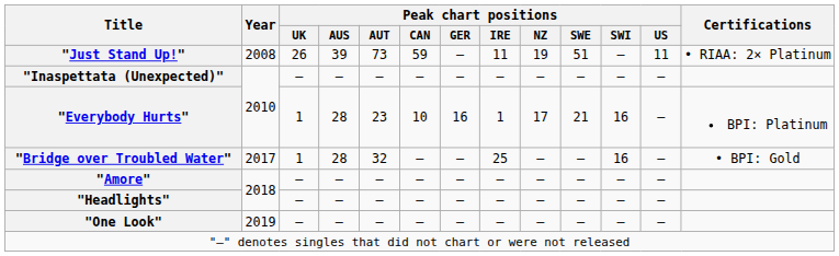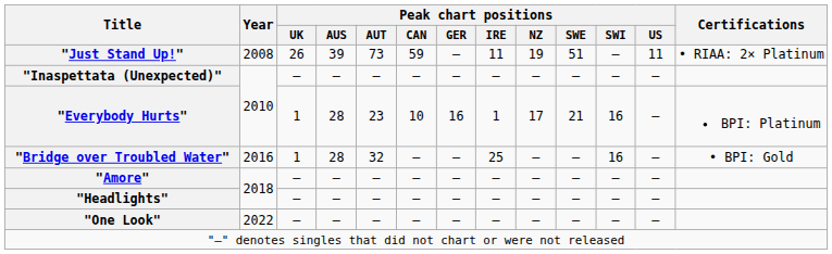 <table class="wikitable plainrowheaders" style="text-align:center;" border="1">
 <tr>
 <th scope="col" rowspan="2" style="width:18em;">Title</th>
 <th scope="col" rowspan="2" style="width:1em;">Year</th>
 <th scope="col" colspan="10">Peak chart positions</th>
 <th scope="col" rowspan="2">Certifications</th>
 </tr>
 <tr>
 <th scope="col" style="width:3em;font-size:90%;">UK<br></th>
 <th scope="col" style="width:3em;font-size:90%;">AUS<br></th>
 <th scope="col" style="width:3em;font-size:90%;">AUT<br></th>
 <th scope="col" style="width:3em;font-size:90%;">CAN<br></th>
 <th scope="col" style="width:3em;font-size:90%;">GER<br></th>
 <th scope="col" style="width:3em;font-size:90%;">IRE<br></th>
 <th scope="col" style="width:3em;font-size:90%;">NZ<br></th>
 <th scope="col" style="width:3em;font-size:90%;">SWE<br></th>
 <th scope="col" style="width:3em;font-size:90%;">SWI<br></th>
 <th scope="col" style="width:3em;font-size:90%;">US<br></th>
 </tr>
 <tr>
 <th scope="row">"<a href='#'>Just Stand Up!</a>"<br></th>
 <td>2008</td>
 <td>26</td>
 <td>39</td>
 <td>73</td>
 <td>59</td>
 <td>—</td>
 <td>11</td>
 <td>19</td>
 <td>51</td>
 <td>—</td>
 <td>11</td>
 <td>• RIAA: 2× Platinum </td>
 </tr>
 <tr>
 <th scope="row">"Inaspettata (Unexpected)"<br></th>
 <td rowspan="2">2010</td>
 <td>—</td>
 <td>—</td>
 <td>—</td>
 <td>—</td>
 <td>—</td>
 <td>—</td>
 <td>—</td>
 <td>—</td>
 <td>—</td>
 <td>—</td>
 <td></td>
 </tr>
 <tr>
 <th scope="row">"<a href='#'>Everybody Hurts</a>"<br></th>
 <td>1</td>
 <td>28</td>
 <td>23</td>
 <td>10</td>
 <td>16</td>
 <td>1</td>
 <td>17</td>
 <td>21</td>
 <td>16</td>
 <td>—</td>
 <td><br><ul><li>BPI: Platinum</li></ul></td>
 </tr>
 <tr>
 <th scope="row">"<a href='#'>Bridge over Troubled Water</a>"<br></th>
-<td>2017</td>
+<td>2016</td>
 <td>1</td>
 <td>28</td>
 <td>32</td>
 <td>—</td>
 <td>—</td>
 <td>25</td>
 <td>—</td>
 <td>—</td>
 <td>16</td>
 <td>—</td>
 <td —>•    BPI: Gold </td>
 </tr>
 <tr>
 <th scope="row">"<a href='#'>Amore</a>"<br></th>
 <td rowspan="2">2018</td>
 <td>—</td>
 <td>—</td>
 <td>—</td>
 <td>—</td>
 <td>—</td>
 <td>—</td>
 <td>—</td>
 <td>—</td>
 <td>—</td>
 <td>—</td>
 <td></td>
 </tr>
 <tr>
 <th scope="row">"Headlights"<br></th>
 <td>—</td>
 <td>—</td>
 <td>—</td>
 <td>—</td>
 <td>—</td>
 <td>—</td>
 <td>—</td>
 <td>—</td>
 <td>—</td>
 <td>—</td>
 <td></td>
 </tr>
 <tr>
 <th scope="row">"One Look"<br></th>
-<td>2019</td>
+<td>2022</td>
 <td>—</td>
 <td>—</td>
 <td>—</td>
 <td>—</td>
 <td>—</td>
 <td>—</td>
 <td>—</td>
 <td>—</td>
 <td>—</td>
 <td>—</td>
 <td></td>
 </tr>
 <tr>
 <td colspan="13" style="font-size:9pt">"—" denotes singles that did not chart or were not released</td>
 </tr>
 </table>
